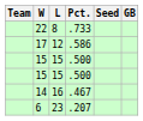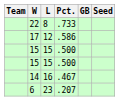 <table class=wikitable>
 <tr>
 <th>Team</th>
 <th>W</th>
 <th>L</th>
 <th>Pct.</th>
+<th>GB</th>
 <th>Seed</th>
-<th>GB</th>
 </tr>
 <tr bgcolor=#ccffcc>
 <td></td>
 <td>22</td>
 <td>8</td>
 <td>.733</td>
 <td></td>
 <td></td>
 </tr>
 <tr bgcolor=#ccffcc>
 <td></td>
 <td>17</td>
 <td>12</td>
 <td>.586</td>
 <td></td>
 <td></td>
 </tr>
 <tr bgcolor=#ccffcc>
 <td></td>
 <td>15</td>
 <td>15</td>
 <td>.500</td>
 <td></td>
 <td></td>
 </tr>
 <tr bgcolor=#ccffcc>
 <td></td>
 <td>15</td>
 <td>15</td>
 <td>.500</td>
 <td></td>
 <td></td>
 </tr>
 <tr bgcolor=#ccffcc>
 <td></td>
 <td>14</td>
 <td>16</td>
 <td>.467</td>
 <td></td>
 <td></td>
 </tr>
 <tr bgcolor=#ccffcc>
 <td></td>
 <td>6</td>
 <td>23</td>
 <td>.207</td>
 <td></td>
 <td></td>
 </tr>
 </table>
